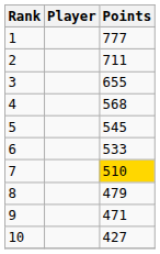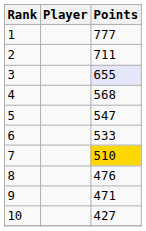 <table class="wikitable">
 <tr>
 <th>Rank</th>
 <th>Player</th>
 <th>Points</th>
 </tr>
 <tr>
 <td>1</td>
 <td></td>
 <td>777</td>
 </tr>
 <tr>
 <td>2</td>
 <td></td>
 <td>711</td>
 </tr>
 <tr>
 <td>3</td>
 <td></td>
-<td>655</td>
+<td style="background: lavender;">655</td>
 </tr>
 <tr>
 <td>4</td>
 <td></td>
 <td>568</td>
 </tr>
 <tr>
 <td>5</td>
 <td></td>
-<td>545</td>
+<td>547</td>
 </tr>
 <tr>
 <td>6</td>
 <td></td>
 <td>533</td>
 </tr>
 <tr>
 <td>7</td>
 <td></td>
 <td style="background: gold;">510</td>
 </tr>
 <tr>
 <td>8</td>
 <td></td>
-<td>479</td>
+<td>476</td>
 </tr>
 <tr>
 <td>9</td>
 <td></td>
 <td>471</td>
 </tr>
 <tr>
 <td>10</td>
 <td></td>
 <td>427</td>
 </tr>
 <tr>
 </tr>
 </table>
